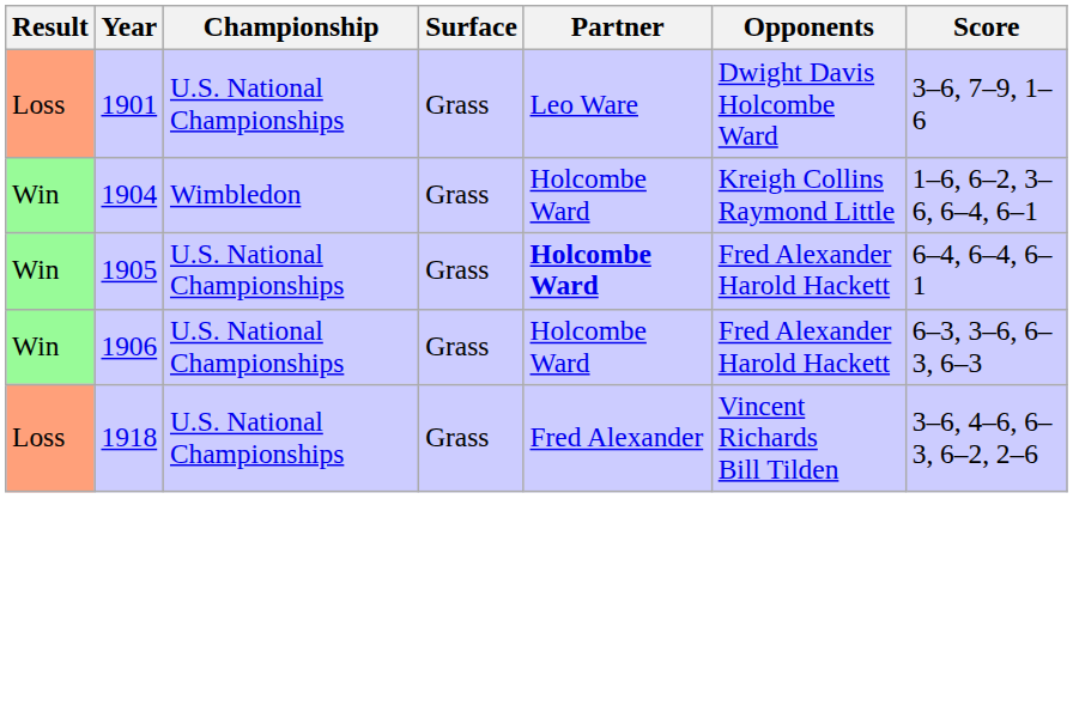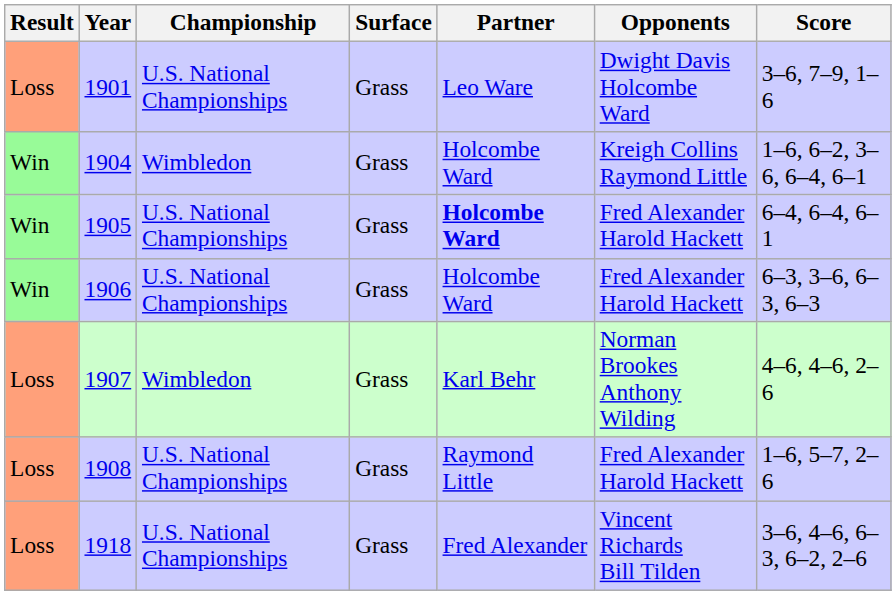 <table class="sortable wikitable">
 <tr>
 <th>Result</th>
 <th>Year</th>
 <th style="width:200px">Championship</th>
 <th style="width:50px">Surface</th>
 <th style="width:150px">Partner</th>
 <th style="width:150px">Opponents</th>
 <th style="width:160px" class="unsortable">Score</th>
 </tr>
 <tr style="background:#ccf;">
 <td style="background:#ffa07a;">Loss</td>
 <td><a href='#'>1901</a></td>
 <td><a href='#'>U.S. National Championships</a></td>
 <td>Grass</td>
 <td> <a href='#'>Leo Ware</a></td>
 <td> <a href='#'>Dwight Davis</a><br> <a href='#'>Holcombe Ward</a></td>
 <td>3–6, 7–9, 1–6</td>
 </tr>
 <tr style="background:#ccf;">
 <td style="background:#98fb98;">Win</td>
 <td><a href='#'>1904</a></td>
 <td><a href='#'>Wimbledon</a></td>
 <td>Grass</td>
 <td> <a href='#'>Holcombe Ward</a></td>
 <td> <a href='#'>Kreigh Collins</a><br> <a href='#'>Raymond Little</a></td>
 <td>1–6, 6–2, 3–6, 6–4, 6–1</td>
 </tr>
 <tr style="background:#ccf;">
 <td style="background:#98fb98;">Win</td>
 <td><a href='#'>1905</a></td>
 <td><a href='#'>U.S. National Championships</a></td>
 <td>Grass</td>
 <td><strong> <a href='#'>Holcombe Ward</a></strong></td>
 <td> <a href='#'>Fred Alexander</a><br> <a href='#'>Harold Hackett</a></td>
 <td>6–4, 6–4, 6–1</td>
 </tr>
 <tr style="background:#ccf;">
 <td style="background:#98fb98;">Win</td>
 <td><a href='#'>1906</a></td>
 <td><a href='#'>U.S. National Championships</a></td>
 <td>Grass</td>
 <td> <a href='#'>Holcombe Ward</a></td>
 <td> <a href='#'>Fred Alexander</a><br> <a href='#'>Harold Hackett</a></td>
 <td>6–3, 3–6, 6–3, 6–3</td>
 </tr>
+<tr style="background:#cfc;">
+<td style="background:#ffa07a;">Loss</td>
+<td><a href='#'>1907</a></td>
+<td><a href='#'>Wimbledon</a></td>
+<td>Grass</td>
+<td> <a href='#'>Karl Behr</a></td>
+<td> <a href='#'>Norman Brookes</a><br> <a href='#'>Anthony Wilding</a></td>
+<td>4–6, 4–6, 2–6</td>
+</tr>
+<tr style="background:#ccf;">
+<td style="background:#ffa07a;">Loss</td>
+<td><a href='#'>1908</a></td>
+<td><a href='#'>U.S. National Championships</a></td>
+<td>Grass</td>
+<td> <a href='#'>Raymond Little</a></td>
+<td> <a href='#'>Fred Alexander</a><br> <a href='#'>Harold Hackett</a></td>
+<td>1–6, 5–7, 2–6</td>
+</tr>
 <tr style="background:#ccf;">
 <td style="background:#ffa07a;">Loss</td>
 <td><a href='#'>1918</a></td>
 <td><a href='#'>U.S. National Championships</a></td>
 <td>Grass</td>
 <td> <a href='#'>Fred Alexander</a></td>
 <td> <a href='#'>Vincent Richards</a><br> <a href='#'>Bill Tilden</a></td>
 <td>3–6, 4–6, 6–3, 6–2, 2–6</td>
 </tr>
 </table>
